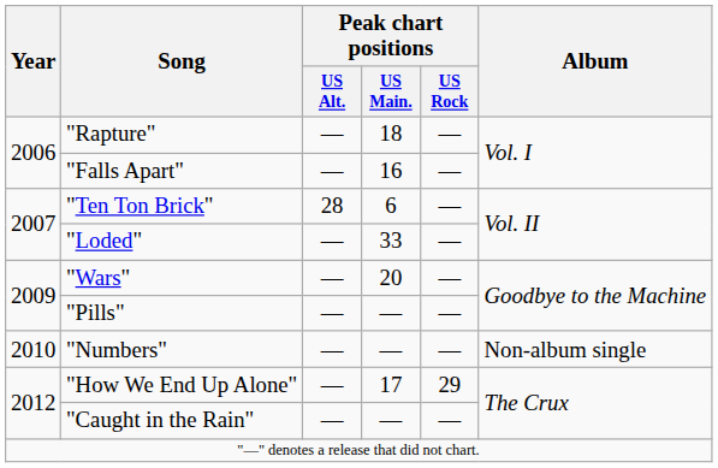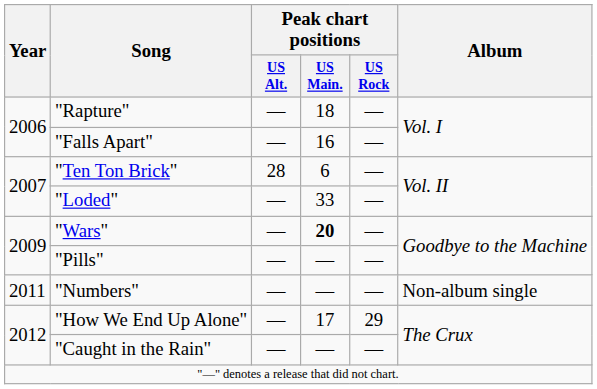 <table class="wikitable">
 <tr>
 <th rowspan="2">Year</th>
 <th rowspan="2">Song</th>
 <th colspan="3">Peak chart positions</th>
 <th rowspan="2">Album</th>
 </tr>
 <tr>
 <th style="width:3em;font-size:75%"><a href='#'>US<br>Alt.</a><br></th>
 <th style="width:3em;font-size:75%"><a href='#'>US<br>Main.</a><br></th>
 <th style="width:3em;font-size:75%"><a href='#'>US<br>Rock</a><br></th>
 </tr>
 <tr>
 <td rowspan="2">2006</td>
 <td>"Rapture"</td>
 <td align="center">—</td>
 <td align="center">18</td>
 <td align="center">—</td>
 <td rowspan="2"><em>Vol. I</em></td>
 </tr>
 <tr>
 <td>"Falls Apart"</td>
 <td align="center">—</td>
 <td align="center">16</td>
 <td align="center">—</td>
 </tr>
 <tr>
 <td rowspan="2">2007</td>
 <td>"<a href='#'>Ten Ton Brick</a>"</td>
 <td align="center">28</td>
 <td align="center">6</td>
 <td align="center">—</td>
 <td rowspan="2"><em>Vol. II</em></td>
 </tr>
 <tr>
 <td>"<a href='#'>Loded</a>"</td>
 <td align="center">—</td>
 <td align="center">33</td>
 <td align="center">—</td>
 </tr>
 <tr>
 <td rowspan="2">2009</td>
 <td>"<a href='#'>Wars</a>"</td>
 <td align="center">—</td>
-<td align="center">20</td>
+<td align="center"><strong>20</strong></td>
 <td align="center">—</td>
 <td rowspan="2"><em>Goodbye to the Machine</em></td>
 </tr>
 <tr>
 <td>"Pills"</td>
 <td align="center">—</td>
 <td align="center">—</td>
 <td align="center">—</td>
 </tr>
 <tr>
-<td>2010</td>
+<td>2011</td>
 <td>"Numbers"</td>
 <td align="center">—</td>
 <td align="center">—</td>
 <td align="center">—</td>
 <td>Non-album single</td>
 </tr>
 <tr>
 <td rowspan="2">2012</td>
 <td>"How We End Up Alone"</td>
 <td align="center">—</td>
 <td align="center">17</td>
 <td align="center">29</td>
 <td rowspan="2"><em>The Crux</em></td>
 </tr>
 <tr>
 <td>"Caught in the Rain"</td>
 <td align="center">—</td>
 <td align="center">—</td>
 <td align="center">—</td>
 </tr>
 <tr>
 <td align="center" colspan="6" style="font-size: 8pt">"—" denotes a release that did not chart.</td>
 </tr>
 </table>
